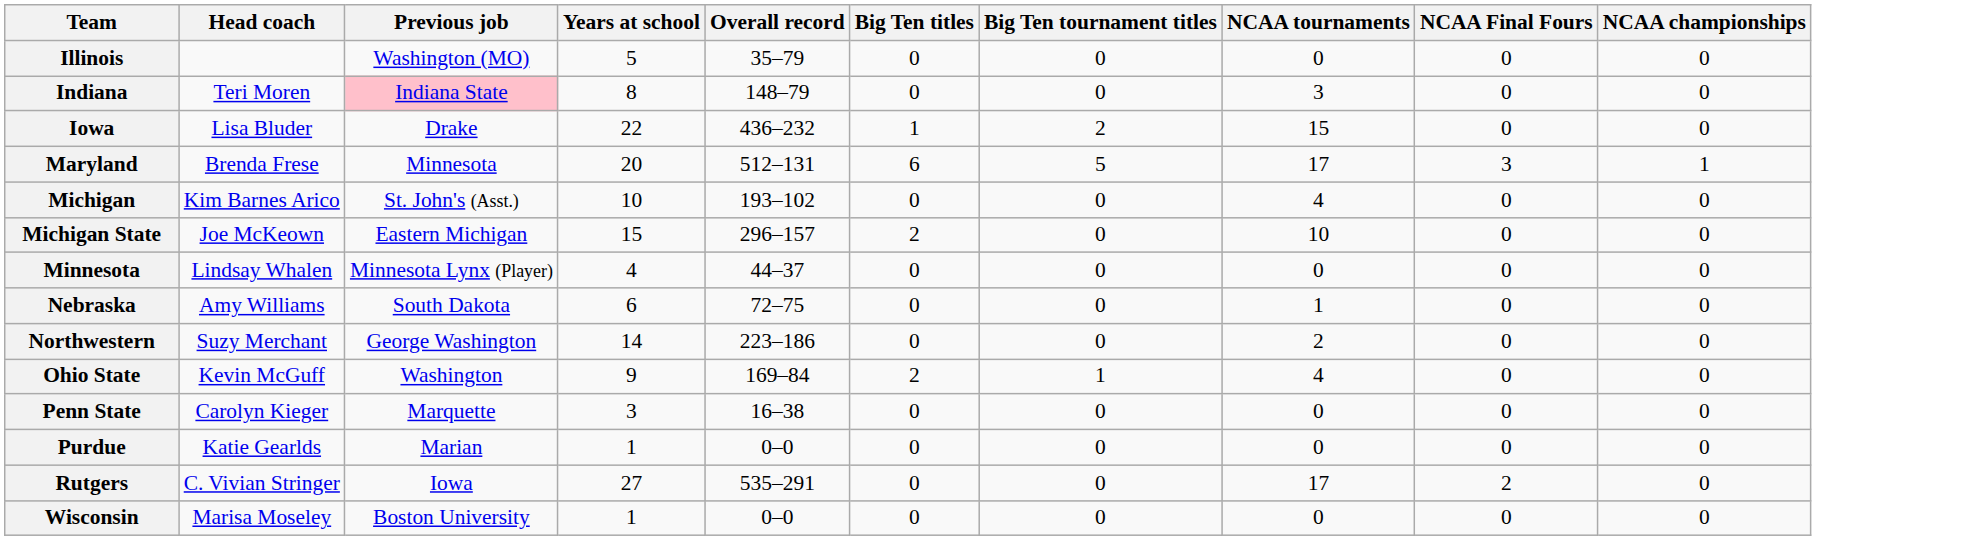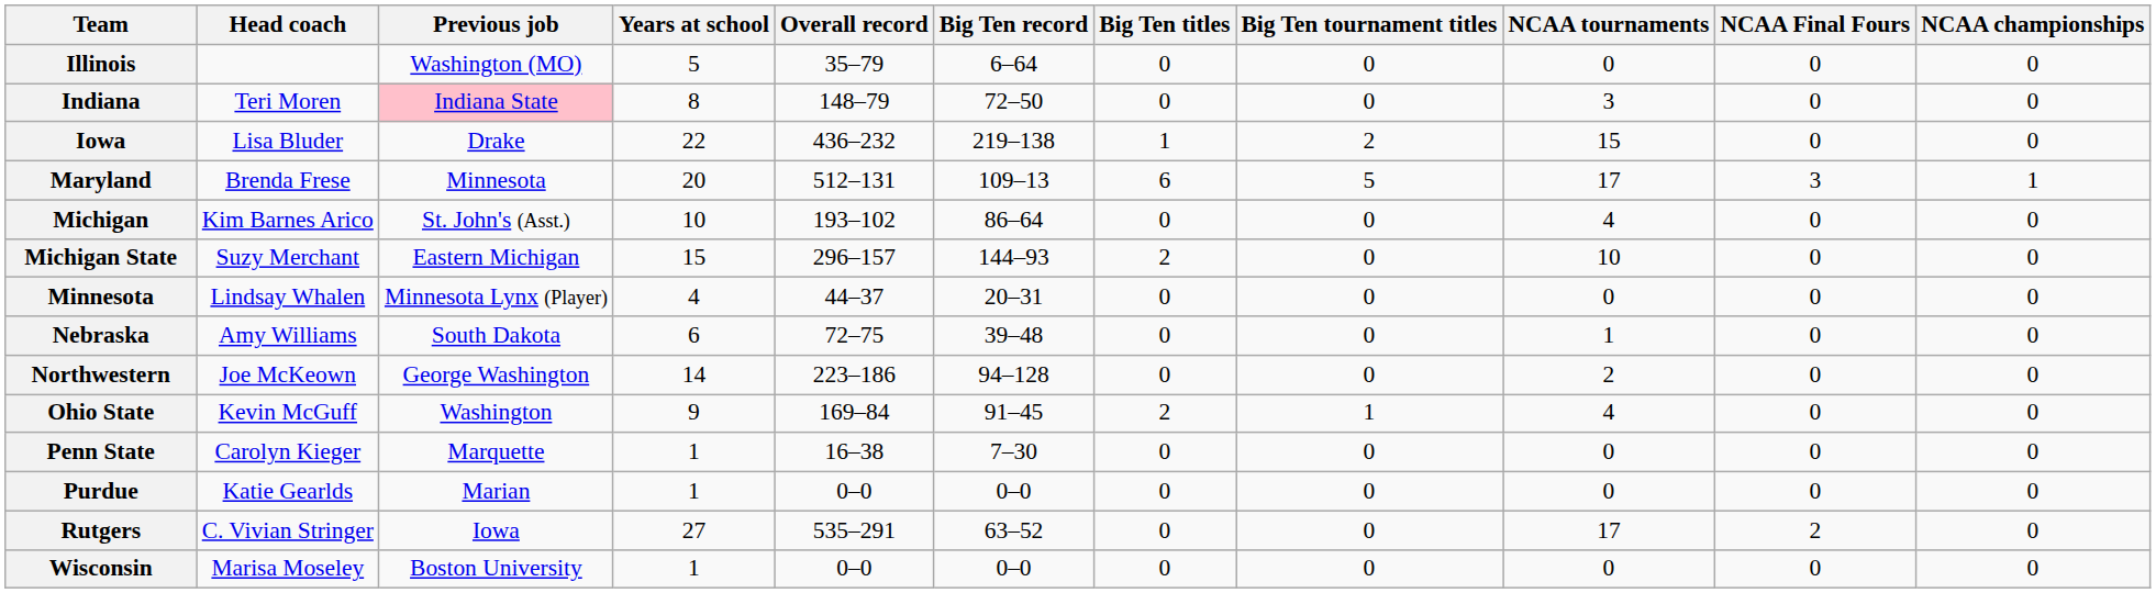 <table class="wikitable sortable" style="text-align: center;font-size:90%;">
 <tr>
 <th width="110">Team</th>
 <th>Head coach</th>
 <th>Previous job</th>
 <th>Years at school</th>
 <th>Overall record</th>
+<th>Big Ten record</th>
 <th>Big Ten titles</th>
 <th>Big Ten tournament titles</th>
 <th>NCAA tournaments</th>
 <th>NCAA Final Fours</th>
 <th>NCAA championships</th>
 </tr>
 <tr>
 <th style=>Illinois</th>
 <td></td>
 <td><a href='#'>Washington (MO)</a></td>
 <td>5</td>
 <td>35–79</td>
+<td>6–64</td>
 <td>0</td>
 <td>0</td>
 <td>0</td>
 <td>0</td>
 <td>0</td>
 </tr>
 <tr>
 <th style=>Indiana</th>
 <td><a href='#'>Teri Moren</a></td>
 <td style="background: pink;"><a href='#'>Indiana State</a></td>
 <td>8</td>
 <td>148–79</td>
+<td>72–50</td>
 <td>0</td>
 <td>0</td>
 <td>3</td>
 <td>0</td>
 <td>0</td>
 </tr>
 <tr>
 <th style=>Iowa</th>
 <td><a href='#'>Lisa Bluder</a></td>
 <td><a href='#'>Drake</a></td>
 <td>22</td>
 <td>436–232</td>
+<td>219–138</td>
 <td>1</td>
 <td>2</td>
 <td>15</td>
 <td>0</td>
 <td>0</td>
 </tr>
 <tr>
 <th style=>Maryland</th>
 <td><a href='#'>Brenda Frese</a></td>
 <td><a href='#'>Minnesota</a></td>
 <td>20</td>
 <td>512–131</td>
+<td>109–13</td>
 <td>6</td>
 <td>5</td>
 <td>17</td>
 <td>3</td>
 <td>1</td>
 </tr>
 <tr>
 <th style=>Michigan</th>
 <td><a href='#'>Kim Barnes Arico</a></td>
 <td><a href='#'>St. John's</a> <small>(Asst.)</small></td>
 <td>10</td>
 <td>193–102</td>
+<td>86–64</td>
 <td>0</td>
 <td>0</td>
 <td>4</td>
 <td>0</td>
 <td>0</td>
 </tr>
 <tr>
 <th style=>Michigan State</th>
-<td><a href='#'>Joe McKeown</a></td>
+<td><a href='#'>Suzy Merchant</a></td>
 <td><a href='#'>Eastern Michigan</a></td>
 <td>15</td>
 <td>296–157</td>
+<td>144–93</td>
 <td>2</td>
 <td>0</td>
 <td>10</td>
 <td>0</td>
 <td>0</td>
 </tr>
 <tr>
 <th style=>Minnesota</th>
 <td><a href='#'>Lindsay Whalen</a></td>
 <td><a href='#'>Minnesota Lynx</a> <small>(Player)</small></td>
 <td>4</td>
 <td>44–37</td>
+<td>20–31</td>
 <td>0</td>
 <td>0</td>
 <td>0</td>
 <td>0</td>
 <td>0</td>
 </tr>
 <tr>
 <th style=>Nebraska</th>
 <td><a href='#'>Amy Williams</a></td>
 <td><a href='#'>South Dakota</a></td>
 <td>6</td>
 <td>72–75</td>
+<td>39–48</td>
 <td>0</td>
 <td>0</td>
 <td>1</td>
 <td>0</td>
 <td>0</td>
 </tr>
 <tr>
 <th style=>Northwestern</th>
-<td><a href='#'>Suzy Merchant</a></td>
+<td><a href='#'>Joe McKeown</a></td>
 <td><a href='#'>George Washington</a></td>
 <td>14</td>
 <td>223–186</td>
+<td>94–128</td>
 <td>0</td>
 <td>0</td>
 <td>2</td>
 <td>0</td>
 <td>0</td>
 </tr>
 <tr>
 <th style=>Ohio State</th>
 <td><a href='#'>Kevin McGuff</a></td>
 <td><a href='#'>Washington</a></td>
 <td>9</td>
 <td>169–84</td>
+<td>91–45</td>
 <td>2</td>
 <td>1</td>
 <td>4</td>
 <td>0</td>
 <td>0</td>
 </tr>
 <tr>
 <th style=>Penn State</th>
 <td><a href='#'>Carolyn Kieger</a></td>
 <td><a href='#'>Marquette</a></td>
-<td>3</td>
+<td>1</td>
 <td>16–38</td>
+<td>7–30</td>
 <td>0</td>
 <td>0</td>
 <td>0</td>
 <td>0</td>
 <td>0</td>
 </tr>
 <tr>
 <th style=>Purdue</th>
 <td><a href='#'>Katie Gearlds</a></td>
 <td><a href='#'>Marian</a></td>
 <td>1</td>
+<td>0–0</td>
 <td>0–0</td>
 <td>0</td>
 <td>0</td>
 <td>0</td>
 <td>0</td>
 <td>0</td>
 </tr>
 <tr>
 <th style=>Rutgers</th>
 <td><a href='#'>C. Vivian Stringer</a></td>
 <td><a href='#'>Iowa</a></td>
 <td>27</td>
 <td>535–291</td>
+<td>63–52</td>
 <td>0</td>
 <td>0</td>
 <td>17</td>
 <td>2</td>
 <td>0</td>
 </tr>
 <tr>
 <th style=>Wisconsin</th>
 <td><a href='#'>Marisa Moseley</a></td>
 <td><a href='#'>Boston University</a></td>
 <td>1</td>
 <td>0–0</td>
+<td>0–0</td>
 <td>0</td>
 <td>0</td>
 <td>0</td>
 <td>0</td>
 <td>0</td>
 </tr>
 </table>
